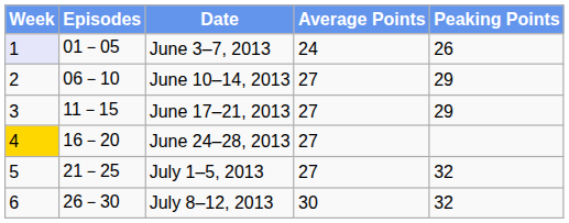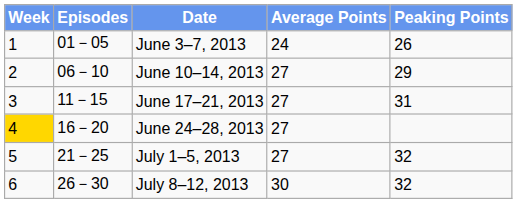 <table class="wikitable" style="font-size:14px;">
 <tr style="background:cornflowerblue; color:white" align="center">
 <td><strong>Week</strong></td>
 <td><strong>Episodes</strong></td>
 <td><strong>Date</strong></td>
 <td><strong>Average Points</strong></td>
 <td><strong>Peaking Points</strong></td>
 </tr>
 <tr>
-<td style="background: lavender;">1</td>
+<td>1</td>
 <td>01－05</td>
 <td>June 3–7, 2013</td>
 <td>24</td>
 <td>26</td>
 </tr>
 <tr>
 <td>2</td>
 <td>06－10</td>
 <td>June 10–14, 2013</td>
 <td>27</td>
 <td>29</td>
 </tr>
 <tr>
 <td>3</td>
 <td>11－15</td>
 <td>June 17–21, 2013</td>
 <td>27</td>
-<td>29</td>
+<td>31</td>
 </tr>
 <tr>
 <td style="background: gold;">4</td>
 <td>16－20</td>
 <td>June 24–28, 2013</td>
 <td>27</td>
 <td></td>
 </tr>
 <tr>
 <td>5</td>
 <td>21－25</td>
 <td>July 1–5, 2013</td>
 <td>27</td>
 <td>32</td>
 </tr>
 <tr>
 <td>6</td>
 <td>26－30</td>
 <td>July 8–12, 2013</td>
 <td>30</td>
 <td>32</td>
 </tr>
 </table>
